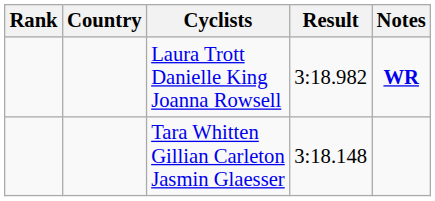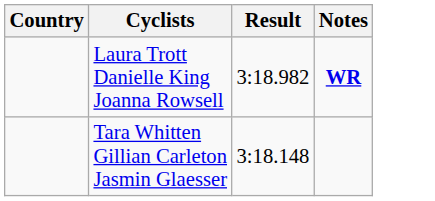 <table class="wikitable sortable" style="text-align:center;">
 <tr>
-<th>Rank</th>
 <th>Country</th>
 <th class="unsortable">Cyclists</th>
 <th>Result</th>
 <th class="unsortable">Notes</th>
 </tr>
 <tr>
-<td></td>
 <td align="left"></td>
 <td align="left"><a href='#'>Laura Trott</a><br><a href='#'>Danielle King</a><br><a href='#'>Joanna Rowsell</a></td>
 <td>3:18.982</td>
 <td><strong><a href='#'>WR</a></strong></td>
 </tr>
 <tr>
-<td></td>
 <td align="left"></td>
 <td align="left"><a href='#'>Tara Whitten</a><br><a href='#'>Gillian Carleton</a><br><a href='#'>Jasmin Glaesser</a></td>
 <td>3:18.148</td>
 <td></td>
 </tr>
 </table>
